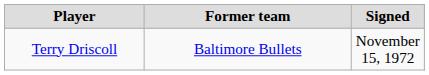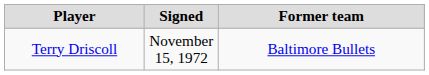 <table class="wikitable" style="text-align: center">
 <tr style="text-align:center; background:#ddd;">
 <td style="width:140px"><strong>Player</strong></td>
+<td style="width:70px"><strong>Signed</strong></td>
 <td style="width:210px"><strong>Former team</strong></td>
-<td style="width:70px"><strong>Signed</strong></td>
 </tr>
 <tr>
 <td><a href='#'>Terry Driscoll</a></td>
+<td>November 15, 1972</td>
 <td><a href='#'>Baltimore Bullets</a></td>
-<td>November 15, 1972</td>
 </tr>
 </table>
